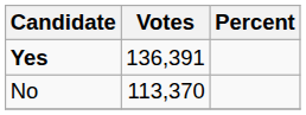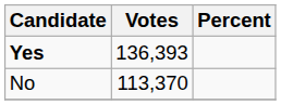 <table class="wikitable">
 <tr>
 <th>Candidate</th>
 <th>Votes</th>
 <th>Percent</th>
 </tr>
 <tr>
 <td style="font-weight:bold;">Yes</td>
-<td style="text-align:right;">136,391</td>
+<td style="text-align:right;">136,393</td>
 <td style="text-align:right;"></td>
 </tr>
 <tr>
 <td>No</td>
 <td style="text-align:right;">113,370</td>
 <td style="text-align:right;"></td>
 </tr>
 <tr>
 </tr>
 </table>
